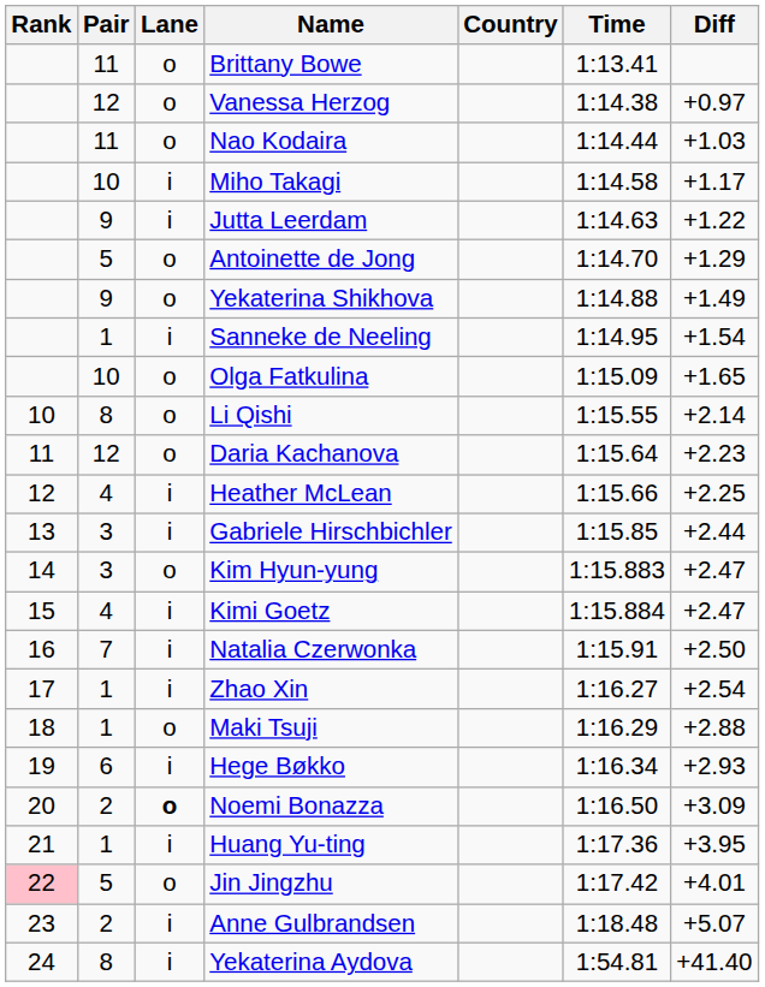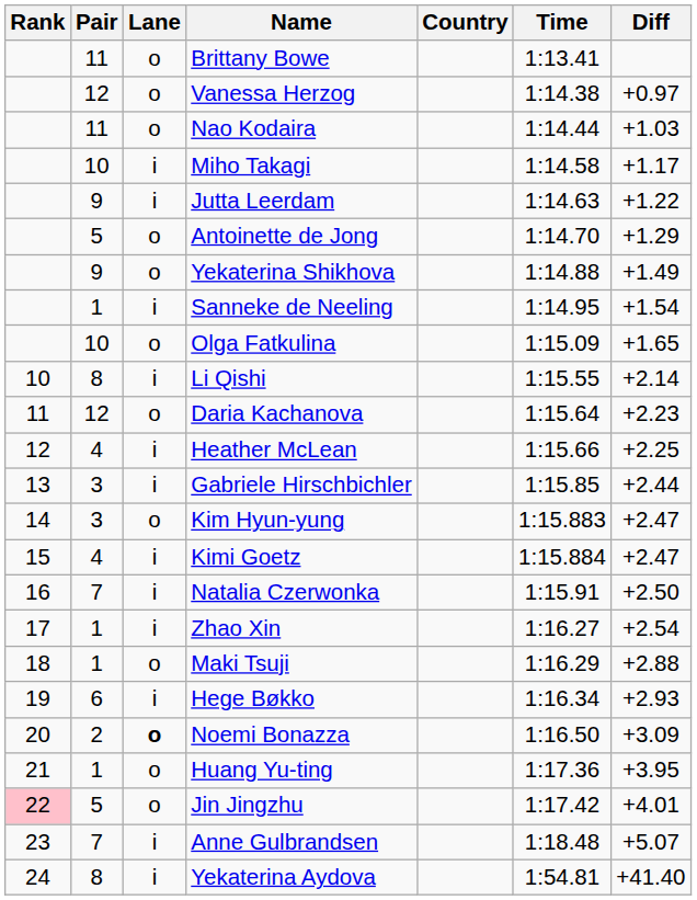 <table class="wikitable sortable" style="text-align:center">
 <tr>
 <th>Rank</th>
 <th>Pair</th>
 <th>Lane</th>
 <th>Name</th>
 <th>Country</th>
 <th>Time</th>
 <th>Diff</th>
 </tr>
 <tr>
 <td></td>
 <td>11</td>
 <td>o</td>
 <td align=left><a href='#'>Brittany Bowe</a></td>
 <td align=left></td>
 <td>1:13.41</td>
 <td></td>
 </tr>
 <tr>
 <td></td>
 <td>12</td>
 <td>o</td>
 <td align=left><a href='#'>Vanessa Herzog</a></td>
 <td align=left></td>
 <td>1:14.38</td>
 <td>+0.97</td>
 </tr>
 <tr>
 <td></td>
 <td>11</td>
 <td>o</td>
 <td align=left><a href='#'>Nao Kodaira</a></td>
 <td align=left></td>
 <td>1:14.44</td>
 <td>+1.03</td>
 </tr>
 <tr>
 <td></td>
 <td>10</td>
 <td>i</td>
 <td align=left><a href='#'>Miho Takagi</a></td>
 <td align=left></td>
 <td>1:14.58</td>
 <td>+1.17</td>
 </tr>
 <tr>
 <td></td>
 <td>9</td>
 <td>i</td>
 <td align=left><a href='#'>Jutta Leerdam</a></td>
 <td align=left></td>
 <td>1:14.63</td>
 <td>+1.22</td>
 </tr>
 <tr>
 <td></td>
 <td>5</td>
 <td>o</td>
 <td align=left><a href='#'>Antoinette de Jong</a></td>
 <td align=left></td>
 <td>1:14.70</td>
 <td>+1.29</td>
 </tr>
 <tr>
 <td></td>
 <td>9</td>
 <td>o</td>
 <td align=left><a href='#'>Yekaterina Shikhova</a></td>
 <td align=left></td>
 <td>1:14.88</td>
 <td>+1.49</td>
 </tr>
 <tr>
 <td></td>
 <td>1</td>
 <td>i</td>
 <td align=left><a href='#'>Sanneke de Neeling</a></td>
 <td align=left></td>
 <td>1:14.95</td>
 <td>+1.54</td>
 </tr>
 <tr>
 <td></td>
 <td>10</td>
 <td>o</td>
 <td align=left><a href='#'>Olga Fatkulina</a></td>
 <td align=left></td>
 <td>1:15.09</td>
 <td>+1.65</td>
 </tr>
 <tr>
 <td>10</td>
 <td>8</td>
-<td>o</td>
+<td>i</td>
 <td align=left><a href='#'>Li Qishi</a></td>
 <td align=left></td>
 <td>1:15.55</td>
 <td>+2.14</td>
 </tr>
 <tr>
 <td>11</td>
 <td>12</td>
 <td>o</td>
 <td align=left><a href='#'>Daria Kachanova</a></td>
 <td align=left></td>
 <td>1:15.64</td>
 <td>+2.23</td>
 </tr>
 <tr>
 <td>12</td>
 <td>4</td>
 <td>i</td>
 <td align=left><a href='#'>Heather McLean</a></td>
 <td align=left></td>
 <td>1:15.66</td>
 <td>+2.25</td>
 </tr>
 <tr>
 <td>13</td>
 <td>3</td>
 <td>i</td>
 <td align=left><a href='#'>Gabriele Hirschbichler</a></td>
 <td align=left></td>
 <td>1:15.85</td>
 <td>+2.44</td>
 </tr>
 <tr>
 <td>14</td>
 <td>3</td>
 <td>o</td>
 <td align=left><a href='#'>Kim Hyun-yung</a></td>
 <td align=left></td>
 <td>1:15.883</td>
 <td>+2.47</td>
 </tr>
 <tr>
 <td>15</td>
 <td>4</td>
 <td>i</td>
 <td align=left><a href='#'>Kimi Goetz</a></td>
 <td align=left></td>
 <td>1:15.884</td>
 <td>+2.47</td>
 </tr>
 <tr>
 <td>16</td>
 <td>7</td>
 <td>i</td>
 <td align=left><a href='#'>Natalia Czerwonka</a></td>
 <td align=left></td>
 <td>1:15.91</td>
 <td>+2.50</td>
 </tr>
 <tr>
 <td>17</td>
 <td>1</td>
 <td>i</td>
 <td align=left><a href='#'>Zhao Xin</a></td>
 <td align=left></td>
 <td>1:16.27</td>
 <td>+2.54</td>
 </tr>
 <tr>
 <td>18</td>
 <td>1</td>
 <td>o</td>
 <td align=left><a href='#'>Maki Tsuji</a></td>
 <td align=left></td>
 <td>1:16.29</td>
 <td>+2.88</td>
 </tr>
 <tr>
 <td>19</td>
 <td>6</td>
 <td>i</td>
 <td align=left><a href='#'>Hege Bøkko</a></td>
 <td align=left></td>
 <td>1:16.34</td>
 <td>+2.93</td>
 </tr>
 <tr>
 <td>20</td>
 <td>2</td>
 <td><strong>o</strong></td>
 <td align=left><a href='#'>Noemi Bonazza</a></td>
 <td align=left></td>
 <td>1:16.50</td>
 <td>+3.09</td>
 </tr>
 <tr>
 <td>21</td>
 <td>1</td>
-<td>i</td>
+<td>o</td>
 <td align=left><a href='#'>Huang Yu-ting</a></td>
 <td align=left></td>
 <td>1:17.36</td>
 <td>+3.95</td>
 </tr>
 <tr>
 <td style="background: pink;">22</td>
 <td>5</td>
 <td>o</td>
 <td align=left><a href='#'>Jin Jingzhu</a></td>
 <td align=left></td>
 <td>1:17.42</td>
 <td>+4.01</td>
 </tr>
 <tr>
 <td>23</td>
-<td>2</td>
+<td>7</td>
 <td>i</td>
 <td align=left><a href='#'>Anne Gulbrandsen</a></td>
 <td align=left></td>
 <td>1:18.48</td>
 <td>+5.07</td>
 </tr>
 <tr>
 <td>24</td>
 <td>8</td>
 <td>i</td>
 <td align=left><a href='#'>Yekaterina Aydova</a></td>
 <td align=left></td>
 <td>1:54.81</td>
 <td>+41.40</td>
 </tr>
 </table>
